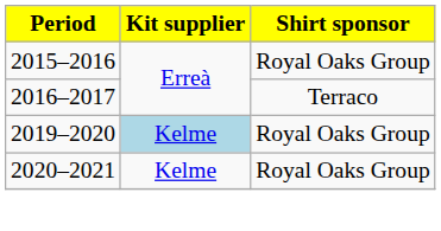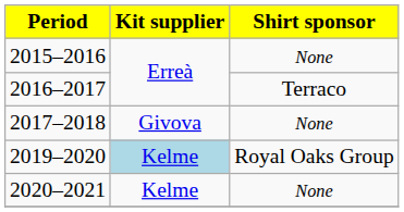 <table class="wikitable"  style="text-align: center;">
 <tr>
 <th style="color:#000000; background:yellow;">Period</th>
 <th style="color:#000000; background:yellow;">Kit supplier</th>
 <th style="color:#000000; background:yellow;">Shirt sponsor</th>
 </tr>
 <tr>
 <td>2015–2016</td>
 <td rowspan="2"><a href='#'>Erreà</a></td>
-<td>Royal Oaks Group</td>
+<td><small><em>None</em></small></td>
 </tr>
 <tr>
 <td>2016–2017</td>
 <td>Terraco</td>
+</tr>
+<tr>
+<td>2017–2018</td>
+<td><a href='#'>Givova</a></td>
+<td><small><em>None</em></small></td>
 </tr>
 <tr>
 <td>2019–2020</td>
 <td style="background: lightblue;"><a href='#'>Kelme</a></td>
 <td>Royal Oaks Group</td>
 </tr>
 <tr>
 <td>2020–2021</td>
 <td><a href='#'>Kelme</a></td>
-<td>Royal Oaks Group</td>
+<td><small><em>None</em></small></td>
 </tr>
 <tr>
 </tr>
 </table>
